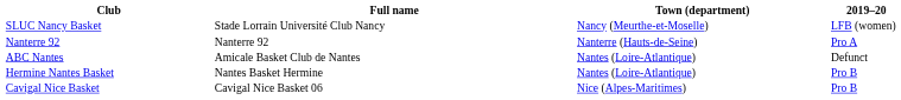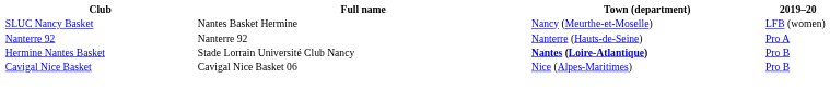 <table width="100%">
 <tr>
 <th width="23%">Club</th>
 <th width="40%">Full name</th>
 <th width="28%">Town (department)</th>
 <th width="8%">2019–20</th>
 </tr>
 <tr>
 <td><a href='#'>SLUC Nancy Basket</a></td>
-<td>Stade Lorrain Université Club Nancy</td>
+<td>Nantes Basket Hermine</td>
 <td><a href='#'>Nancy</a> (<a href='#'>Meurthe-et-Moselle</a>)</td>
 <td><a href='#'>LFB</a> (women)</td>
 </tr>
 <tr>
 <td><a href='#'>Nanterre 92</a></td>
 <td>Nanterre 92</td>
 <td><a href='#'>Nanterre</a> (<a href='#'>Hauts-de-Seine</a>)</td>
 <td><a href='#'>Pro A</a></td>
 </tr>
 <tr>
-<td><a href='#'>ABC Nantes</a></td>
-<td>Amicale Basket Club de Nantes</td>
-<td><a href='#'>Nantes</a> (<a href='#'>Loire-Atlantique</a>)</td>
-<td>Defunct</td>
-</tr>
-<tr>
 <td><a href='#'>Hermine Nantes Basket</a></td>
-<td>Nantes Basket Hermine</td>
-<td><a href='#'>Nantes</a> (<a href='#'>Loire-Atlantique</a>)</td>
+<td>Stade Lorrain Université Club Nancy</td>
+<td><strong><a href='#'>Nantes</a> (<a href='#'>Loire-Atlantique</a>)</strong></td>
 <td><a href='#'>Pro B</a></td>
 </tr>
 <tr>
 <td><a href='#'>Cavigal Nice Basket</a></td>
 <td>Cavigal Nice Basket 06</td>
 <td><a href='#'>Nice</a> (<a href='#'>Alpes-Maritimes</a>)</td>
 <td><a href='#'>Pro B</a></td>
 </tr>
 </table>
